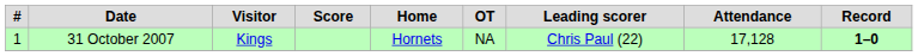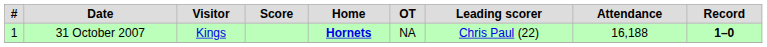 <table class="wikitable" width="80%">
 <tr align="center"  bgcolor="#dddddd">
 <td><strong>#</strong></td>
 <td><strong>Date</strong></td>
 <td><strong>Visitor</strong></td>
 <td><strong>Score</strong></td>
 <td><strong>Home</strong></td>
 <td><strong>OT</strong></td>
 <td><strong>Leading scorer</strong></td>
 <td><strong>Attendance</strong></td>
 <td><strong>Record</strong></td>
 </tr>
 <tr align="center" bgcolor="#bbffbb">
 <td>1</td>
 <td>31 October 2007</td>
 <td><a href='#'>Kings</a></td>
 <td></td>
-<td><a href='#'>Hornets</a></td>
+<td><strong><a href='#'>Hornets</a></strong></td>
 <td>NA</td>
 <td><a href='#'>Chris Paul</a> (22)</td>
-<td>17,128</td>
+<td>16,188</td>
 <td><strong>1–0</strong></td>
 </tr>
 <tr align="center">
 </tr>
 </table>
